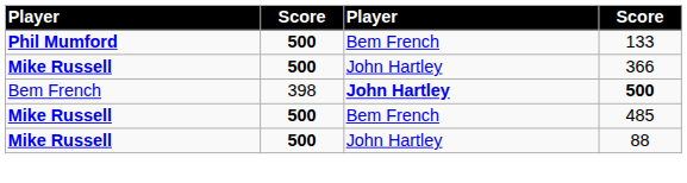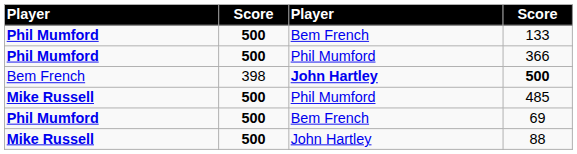 <table border="2" cellpadding="2" cellspacing="0" style="margin: 0; background: #f9f9f9; border: 1px #aaa solid; border-collapse: collapse; font-size: 100%;" width=50%>
 <tr>
 <th bgcolor="000000" style="color:white; text-align:left" width=20%>Player</th>
 <th bgcolor="000000" style="color:white; text-align:center" width=5%>Score</th>
 <th bgcolor="000000" style="color:white; text-align:left" width=20%>Player</th>
 <th bgcolor="000000" style="color:white; text-align:center" width= 5%>Score</th>
 </tr>
 <tr>
 <td style="text-align:left"> <strong><a href='#'>Phil Mumford</a></strong></td>
 <td style="text-align:center"><strong>500</strong></td>
 <td style="text-align:left"> <a href='#'>Bem French</a></td>
 <td style="text-align:center">133</td>
 </tr>
 <tr>
-<td style="text-align:left"> <strong><a href='#'>Mike Russell</a></strong></td>
+<td style="text-align:left"> <strong><a href='#'>Phil Mumford</a></strong></td>
 <td style="text-align:center"><strong>500</strong></td>
-<td style="text-align:left"> <a href='#'>John Hartley</a></td>
+<td style="text-align:left"> <a href='#'>Phil Mumford</a></td>
 <td style="text-align:center">366</td>
 </tr>
 <tr>
 <td style="text-align:left"> <a href='#'>Bem French</a></td>
 <td style="text-align:center">398</td>
 <td style="text-align:left"> <strong><a href='#'>John Hartley</a></strong></td>
 <td style="text-align:center"><strong>500</strong></td>
 </tr>
 <tr>
 <td style="text-align:left"> <strong><a href='#'>Mike Russell</a> </strong></td>
 <td style="text-align:center"><strong>500</strong></td>
+<td style="text-align:left"> <a href='#'>Phil Mumford</a></td>
+<td style="text-align:center">485</td>
+</tr>
+<tr>
+<td style="text-align:left"> <strong><a href='#'>Phil Mumford</a></strong></td>
+<td style="text-align:center"><strong>500</strong></td>
 <td style="text-align:left"> <a href='#'>Bem French</a></td>
-<td style="text-align:center">485</td>
+<td style="text-align:center">69</td>
 </tr>
 <tr>
 <td style="text-align:left"> <strong><a href='#'>Mike Russell</a></strong></td>
 <td style="text-align:center"><strong>500</strong></td>
 <td style="text-align:left"> <a href='#'>John Hartley</a></td>
 <td style="text-align:center">88</td>
 </tr>
 </table>
